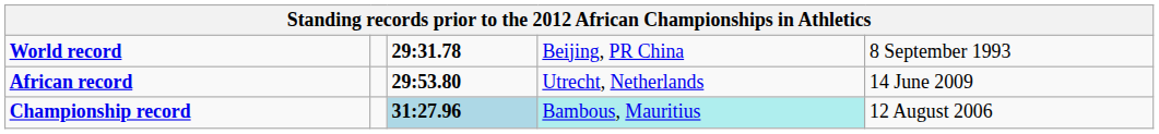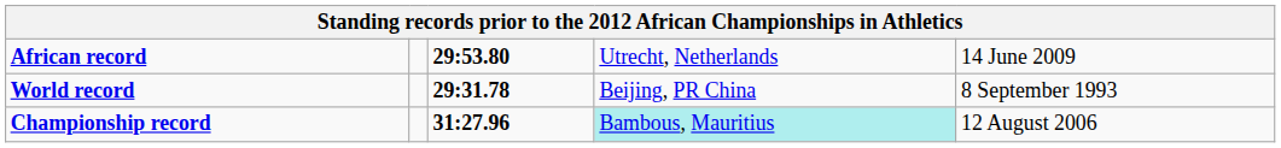 <table class="wikitable" width=75%>
 <tr>
 <th colspan="5">Standing records prior to the 2012 African Championships in Athletics</th>
+</tr>
+<tr>
+<td><strong><a href='#'>African record</a></strong></td>
+<td></td>
+<td><strong>29:53.80</strong></td>
+<td><a href='#'>Utrecht</a>, <a href='#'>Netherlands</a></td>
+<td>14 June 2009</td>
 </tr>
 <tr>
 <td><strong><a href='#'>World record</a></strong></td>
 <td></td>
 <td><strong>29:31.78</strong></td>
 <td><a href='#'>Beijing</a>, <a href='#'>PR China</a></td>
 <td>8 September 1993</td>
 </tr>
 <tr>
-<td><strong><a href='#'>African record</a></strong></td>
-<td></td>
-<td><strong>29:53.80</strong></td>
-<td><a href='#'>Utrecht</a>, <a href='#'>Netherlands</a></td>
-<td>14 June 2009</td>
-</tr>
-<tr>
 <td><strong><a href='#'>Championship record</a></strong></td>
 <td></td>
-<td style="background: lightblue;"><strong>31:27.96</strong></td>
+<td><strong>31:27.96</strong></td>
 <td style="background: paleturquoise;"><a href='#'>Bambous</a>, <a href='#'>Mauritius</a></td>
 <td>12 August 2006</td>
 </tr>
 </table>
